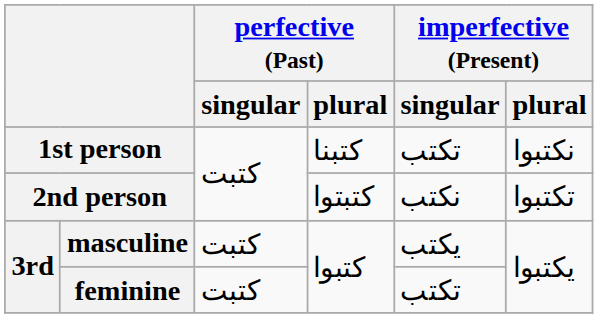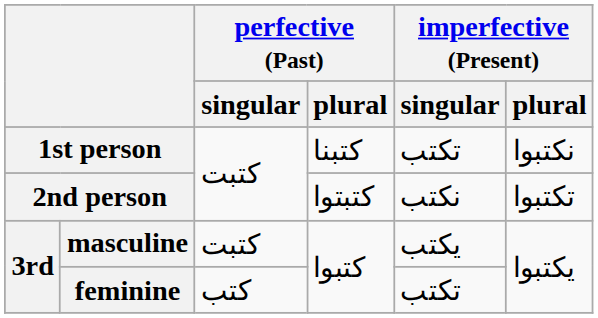 <table class="wikitable">
 <tr>
 <th colspan="2" rowspan="2"></th>
 <th colspan="2"><a href='#'>perfective</a><br><small>(Past)</small></th>
 <th colspan="2"><a href='#'>imperfective</a><br><small>(Present)</small></th>
 </tr>
 <tr>
 <th>singular</th>
 <th>plural</th>
 <th>singular</th>
 <th>plural</th>
 </tr>
 <tr>
 <th colspan="2">1st person</th>
 <td rowspan="2"> كتبت</td>
 <td> كتبنا</td>
 <td> تكتب</td>
 <td> نكتبوا</td>
 </tr>
 <tr>
 <th colspan="2">2nd person</th>
 <td> كتبتوا</td>
 <td> نكتب</td>
 <td> تكتبوا</td>
 </tr>
 <tr>
 <th rowspan="2">3rd</th>
 <th>masculine</th>
 <td> كتبت</td>
 <td rowspan="2"> كتبوا</td>
 <td> يكتب</td>
 <td rowspan="2"> يكتبوا</td>
 </tr>
 <tr>
 <th>feminine</th>
-<td> كتبت</td>
+<td> كتب</td>
 <td> تكتب</td>
 </tr>
 </table>
